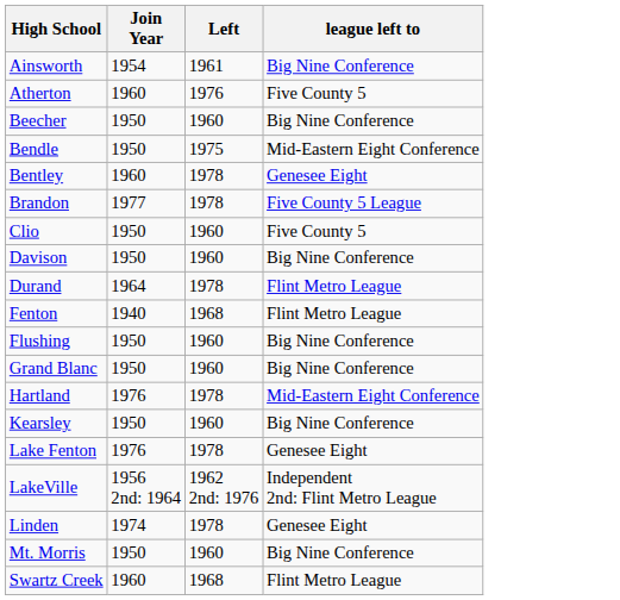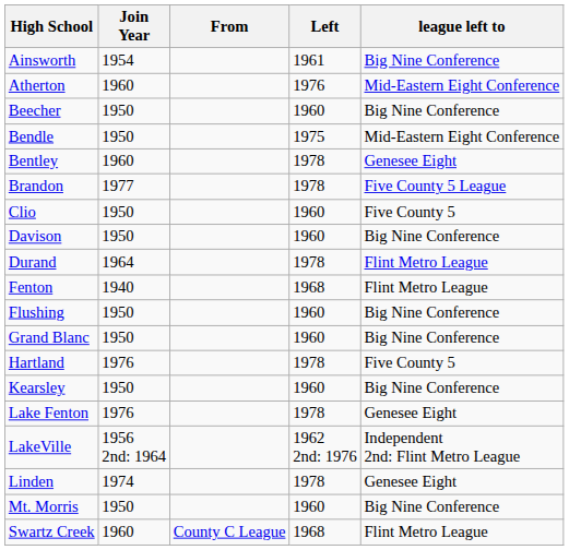 <table class="wikitable" border="1">
 <tr>
 <th>High School</th>
 <th>Join<br>Year</th>
+<th>From</th>
 <th>Left</th>
 <th>league left to</th>
 </tr>
 <tr>
 <td><a href='#'>Ainsworth</a></td>
 <td>1954</td>
+<td></td>
 <td>1961</td>
 <td><a href='#'>Big Nine Conference</a></td>
 </tr>
 <tr>
 <td><a href='#'>Atherton</a></td>
 <td>1960</td>
+<td></td>
 <td>1976</td>
-<td>Five County 5</td>
+<td><a href='#'>Mid-Eastern Eight Conference</a></td>
 </tr>
 <tr>
 <td><a href='#'>Beecher</a></td>
 <td>1950</td>
+<td></td>
 <td>1960</td>
 <td>Big Nine Conference </td>
 </tr>
 <tr>
 <td><a href='#'>Bendle</a></td>
 <td>1950</td>
+<td></td>
 <td>1975</td>
 <td>Mid-Eastern Eight Conference</td>
 </tr>
 <tr>
 <td><a href='#'>Bentley</a></td>
 <td>1960</td>
+<td></td>
 <td>1978</td>
 <td><a href='#'>Genesee Eight</a></td>
 </tr>
 <tr>
 <td><a href='#'>Brandon</a></td>
 <td>1977</td>
+<td></td>
 <td>1978</td>
 <td><a href='#'>Five County 5 League</a></td>
 </tr>
 <tr>
 <td><a href='#'>Clio</a></td>
 <td>1950</td>
+<td></td>
 <td>1960</td>
 <td>Five County 5</td>
 </tr>
 <tr>
 <td><a href='#'>Davison</a></td>
 <td>1950</td>
+<td></td>
 <td>1960</td>
 <td>Big Nine Conference</td>
 </tr>
 <tr>
 <td><a href='#'>Durand</a></td>
 <td>1964</td>
+<td></td>
 <td>1978</td>
 <td><a href='#'>Flint Metro League</a></td>
 </tr>
 <tr>
 <td><a href='#'>Fenton</a></td>
 <td>1940</td>
+<td></td>
 <td>1968</td>
 <td>Flint Metro League</td>
 </tr>
 <tr>
 <td><a href='#'>Flushing</a></td>
 <td>1950</td>
+<td></td>
 <td>1960</td>
 <td>Big Nine Conference</td>
 </tr>
 <tr>
 <td><a href='#'>Grand Blanc</a></td>
 <td>1950</td>
+<td></td>
 <td>1960</td>
 <td>Big Nine Conference</td>
 </tr>
 <tr>
 <td><a href='#'>Hartland</a></td>
 <td>1976</td>
+<td></td>
 <td>1978</td>
-<td><a href='#'>Mid-Eastern Eight Conference</a></td>
+<td>Five County 5</td>
 </tr>
 <tr>
 <td><a href='#'>Kearsley</a></td>
 <td>1950</td>
+<td></td>
 <td>1960</td>
 <td>Big Nine Conference</td>
 </tr>
 <tr>
 <td><a href='#'>Lake Fenton</a></td>
 <td>1976</td>
+<td></td>
 <td>1978</td>
 <td>Genesee Eight</td>
 </tr>
 <tr>
 <td><a href='#'>LakeVille</a></td>
 <td>1956<br> 2nd: 1964</td>
+<td></td>
 <td>1962<br> 2nd: 1976</td>
 <td>Independent<br> 2nd:  Flint Metro League</td>
 </tr>
 <tr>
 <td><a href='#'>Linden</a></td>
 <td>1974</td>
+<td></td>
 <td>1978</td>
 <td>Genesee Eight</td>
 </tr>
 <tr>
 <td><a href='#'>Mt. Morris</a></td>
 <td>1950</td>
+<td></td>
 <td>1960</td>
 <td>Big Nine Conference</td>
 </tr>
 <tr>
 <td><a href='#'>Swartz Creek</a></td>
 <td>1960</td>
+<td><a href='#'>County C League</a></td>
 <td>1968</td>
 <td>Flint Metro League</td>
 </tr>
 </table>
